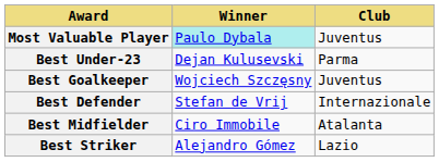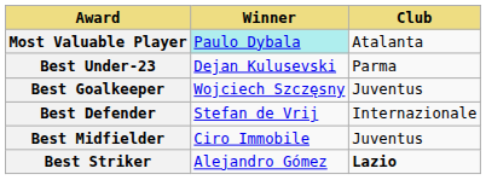 <table class="wikitable">
 <tr>
 <th style="background-color: #eedd82">Award</th>
 <th style="background-color: #eedd82">Winner</th>
 <th style="background-color: #eedd82">Club</th>
 </tr>
 <tr>
 <th>Most Valuable Player</th>
 <td style="background: paleturquoise;"> <a href='#'>Paulo Dybala</a></td>
-<td>Juventus</td>
+<td>Atalanta</td>
 </tr>
 <tr>
 <th>Best Under-23</th>
 <td> <a href='#'>Dejan Kulusevski</a></td>
 <td>Parma</td>
 </tr>
 <tr>
 <th>Best Goalkeeper</th>
 <td> <a href='#'>Wojciech Szczęsny</a></td>
 <td>Juventus</td>
 </tr>
 <tr>
 <th>Best Defender</th>
 <td> <a href='#'>Stefan de Vrij</a></td>
 <td>Internazionale</td>
 </tr>
 <tr>
 <th>Best Midfielder</th>
 <td> <a href='#'>Ciro Immobile</a></td>
-<td>Atalanta</td>
+<td>Juventus</td>
 </tr>
 <tr>
 <th>Best Striker</th>
 <td> <a href='#'>Alejandro Gómez</a></td>
-<td>Lazio</td>
+<td><strong>Lazio</strong></td>
 </tr>
 </table>
